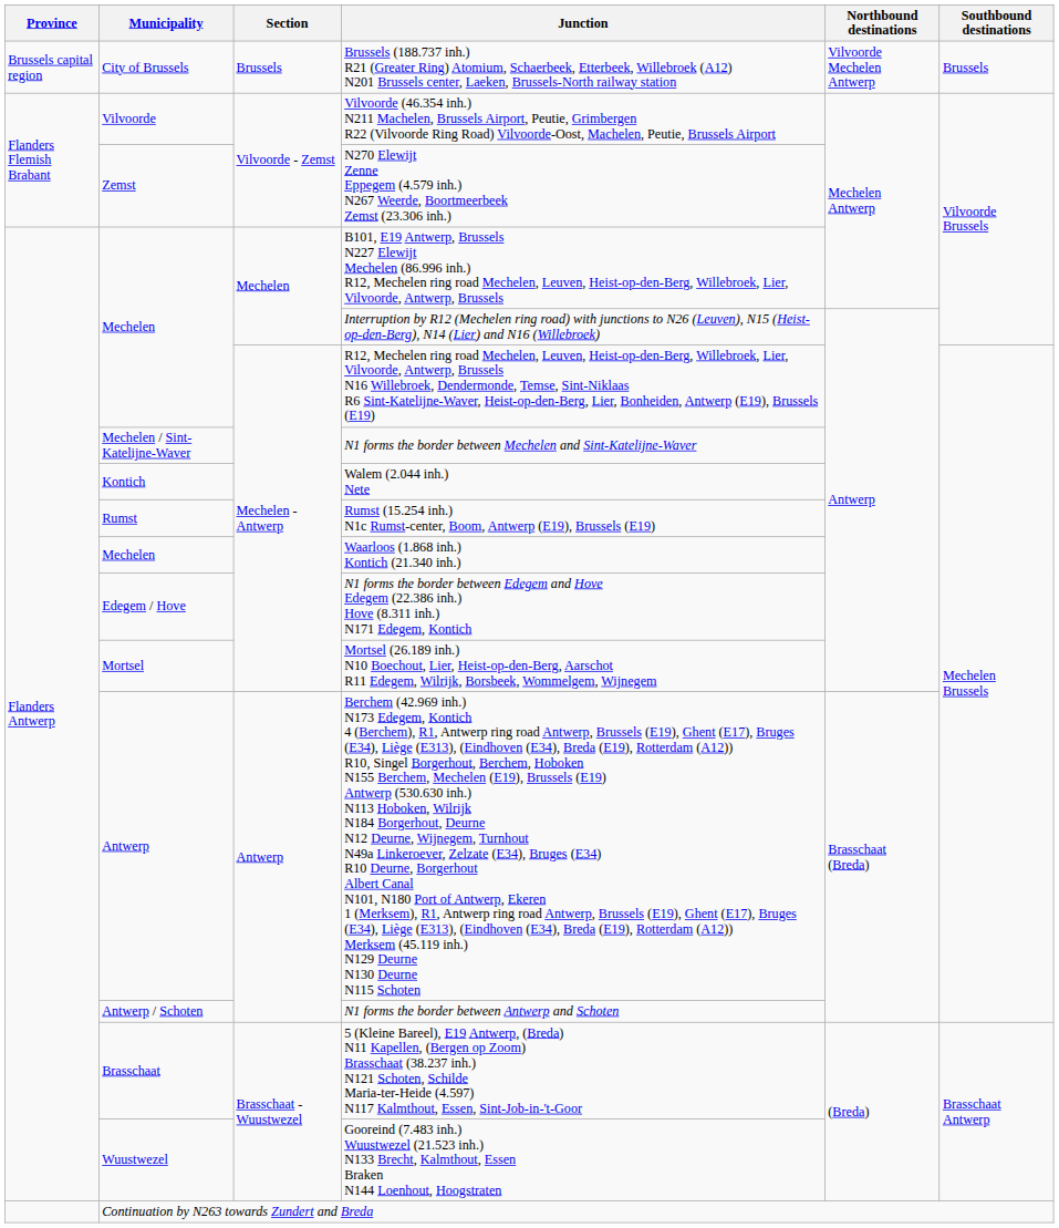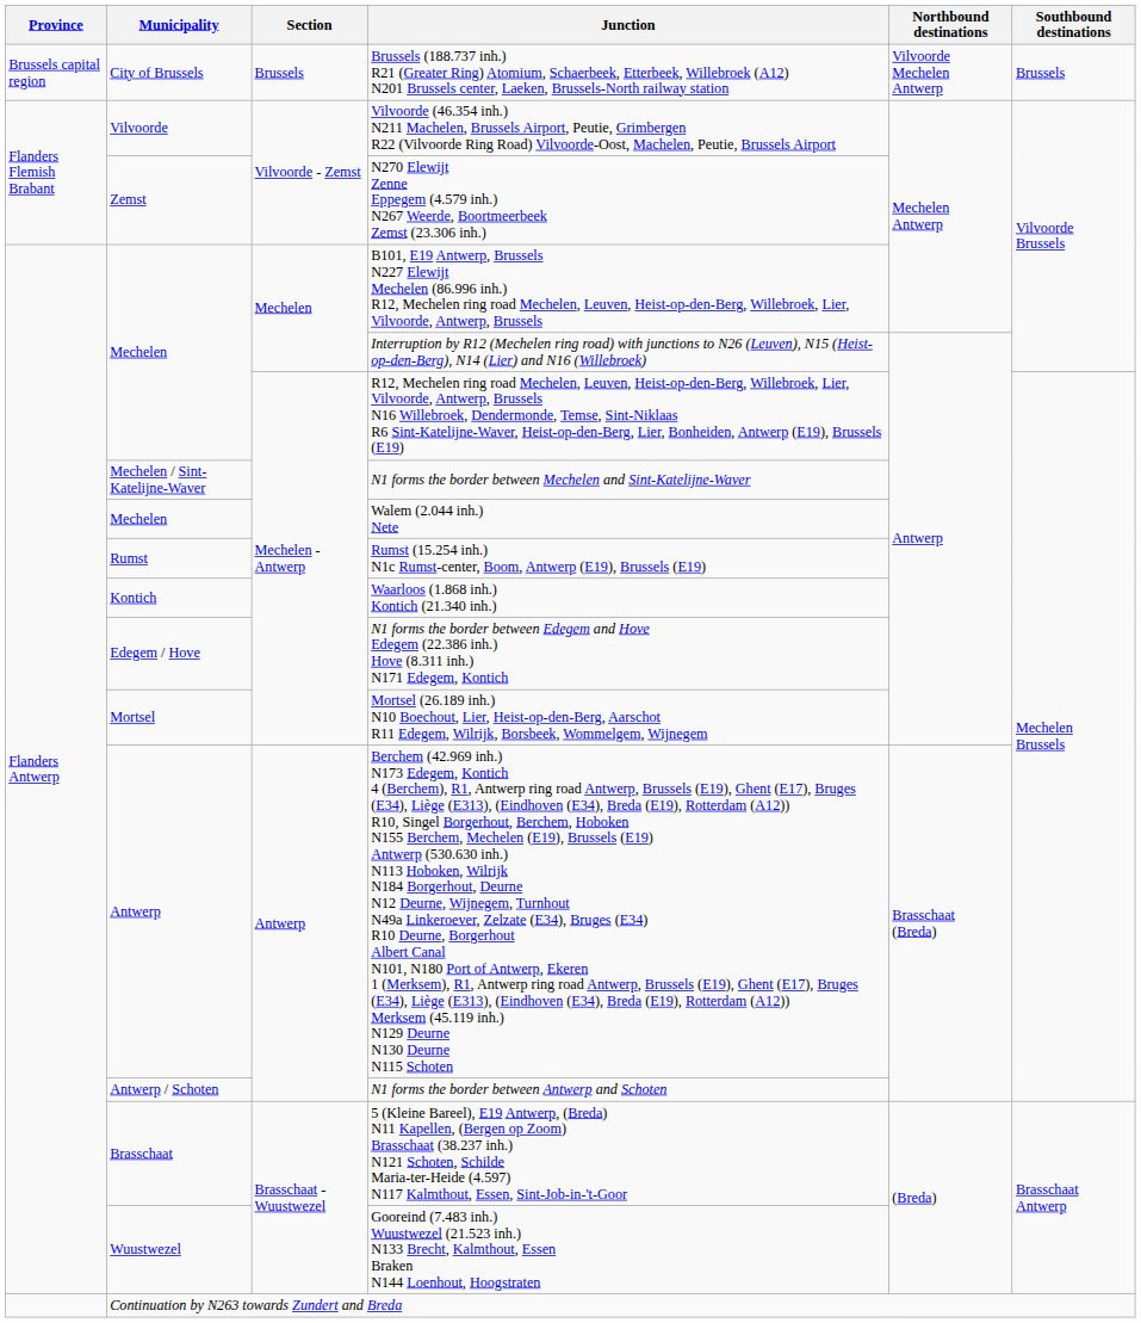 <table class="wikitable">
 <tr>
 <th><a href='#'>Province</a></th>
 <th><a href='#'>Municipality</a></th>
 <th>Section</th>
 <th>Junction</th>
 <th>Northbound destinations</th>
 <th>Southbound destinations</th>
 </tr>
 <tr>
 <td><a href='#'>Brussels capital region</a></td>
 <td><a href='#'>City of Brussels</a></td>
 <td><a href='#'>Brussels</a></td>
 <td> <a href='#'>Brussels</a> (188.737 inh.)<br> R21 (<a href='#'>Greater Ring</a>) <a href='#'>Atomium</a>, <a href='#'>Schaerbeek</a>, <a href='#'>Etterbeek</a>, <a href='#'>Willebroek</a> (<a href='#'>A12</a>)<br> N201 <a href='#'>Brussels center</a>, <a href='#'>Laeken</a>, <a href='#'>Brussels-North railway station</a></td>
 <td><a href='#'>Vilvoorde</a><br><a href='#'>Mechelen</a><br><a href='#'>Antwerp</a></td>
 <td><a href='#'>Brussels</a></td>
 </tr>
 <tr>
 <td rowspan="2"><a href='#'>Flanders</a><br><a href='#'>Flemish Brabant</a></td>
 <td><a href='#'>Vilvoorde</a></td>
 <td rowspan="2"><a href='#'>Vilvoorde</a> - <a href='#'>Zemst</a></td>
 <td> <a href='#'>Vilvoorde</a> (46.354 inh.)<br> N211 <a href='#'>Machelen</a>, <a href='#'>Brussels Airport</a>, Peutie, <a href='#'>Grimbergen</a><br> R22 (Vilvoorde Ring Road) <a href='#'>Vilvoorde</a>-Oost, <a href='#'>Machelen</a>, Peutie, <a href='#'>Brussels Airport</a></td>
 <td rowspan="3"><a href='#'>Mechelen</a><br><a href='#'>Antwerp</a></td>
 <td rowspan="4"><a href='#'>Vilvoorde</a><br><a href='#'>Brussels</a></td>
 </tr>
 <tr>
 <td><a href='#'>Zemst</a></td>
 <td> N270 <a href='#'>Elewijt</a><br> <a href='#'>Zenne</a><br> <a href='#'>Eppegem</a> (4.579 inh.)<br> N267 <a href='#'>Weerde</a>, <a href='#'>Boortmeerbeek</a><br> <a href='#'>Zemst</a> (23.306 inh.)</td>
 </tr>
 <tr>
 <td rowspan="13"><a href='#'>Flanders</a><br><a href='#'>Antwerp</a></td>
 <td rowspan="3"><a href='#'>Mechelen</a></td>
 <td rowspan="2"><a href='#'>Mechelen</a></td>
 <td> B101, <a href='#'>E19</a> <a href='#'>Antwerp</a>, <a href='#'>Brussels</a><br> N227 <a href='#'>Elewijt</a><br> <a href='#'>Mechelen</a> (86.996 inh.)<br> R12, Mechelen ring road <a href='#'>Mechelen</a>, <a href='#'>Leuven</a>, <a href='#'>Heist-op-den-Berg</a>, <a href='#'>Willebroek</a>, <a href='#'>Lier</a>, <a href='#'>Vilvoorde</a>, <a href='#'>Antwerp</a>, <a href='#'>Brussels</a></td>
 </tr>
 <tr>
 <td><em>Interruption by R12 (Mechelen ring road) with junctions to N26 (<a href='#'>Leuven</a>), N15 (<a href='#'>Heist-op-den-Berg</a>), N14 (<a href='#'>Lier</a>) and N16 (<a href='#'>Willebroek</a>)</em></td>
 <td rowspan="8"><a href='#'>Antwerp</a></td>
 </tr>
 <tr>
 <td rowspan="7"><a href='#'>Mechelen</a> - <a href='#'>Antwerp</a></td>
 <td> R12, Mechelen ring road <a href='#'>Mechelen</a>, <a href='#'>Leuven</a>, <a href='#'>Heist-op-den-Berg</a>, <a href='#'>Willebroek</a>, <a href='#'>Lier</a>, <a href='#'>Vilvoorde</a>, <a href='#'>Antwerp</a>, <a href='#'>Brussels</a><br> N16 <a href='#'>Willebroek</a>, <a href='#'>Dendermonde</a>, <a href='#'>Temse</a>, <a href='#'>Sint-Niklaas</a><br> R6 <a href='#'>Sint-Katelijne-Waver</a>, <a href='#'>Heist-op-den-Berg</a>, <a href='#'>Lier</a>, <a href='#'>Bonheiden</a>, <a href='#'>Antwerp</a> (<a href='#'>E19</a>), <a href='#'>Brussels</a> (<a href='#'>E19</a>)</td>
 <td rowspan="9"><a href='#'>Mechelen</a><br><a href='#'>Brussels</a></td>
 </tr>
 <tr>
 <td><a href='#'>Mechelen</a> / <a href='#'>Sint-Katelijne-Waver</a></td>
 <td><em>N1 forms the border between <a href='#'>Mechelen</a> and <a href='#'>Sint-Katelijne-Waver</a></em></td>
 </tr>
 <tr>
-<td><a href='#'>Kontich</a></td>
+<td><a href='#'>Mechelen</a></td>
 <td> Walem (2.044 inh.)<br> <a href='#'>Nete</a></td>
 </tr>
 <tr>
 <td><a href='#'>Rumst</a></td>
 <td> <a href='#'>Rumst</a> (15.254 inh.)<br> N1c <a href='#'>Rumst</a>-center, <a href='#'>Boom</a>, <a href='#'>Antwerp</a> (<a href='#'>E19</a>), <a href='#'>Brussels</a> (<a href='#'>E19</a>)</td>
 </tr>
 <tr>
-<td><a href='#'>Mechelen</a></td>
+<td><a href='#'>Kontich</a></td>
 <td> <a href='#'>Waarloos</a> (1.868 inh.)<br> <a href='#'>Kontich</a> (21.340 inh.)</td>
 </tr>
 <tr>
 <td><a href='#'>Edegem</a> / <a href='#'>Hove</a></td>
 <td><em>N1 forms the border between <a href='#'>Edegem</a> and <a href='#'>Hove</a></em><br> <a href='#'>Edegem</a> (22.386 inh.)<br> <a href='#'>Hove</a> (8.311 inh.)<br> N171 <a href='#'>Edegem</a>, <a href='#'>Kontich</a></td>
 </tr>
 <tr>
 <td><a href='#'>Mortsel</a></td>
 <td> <a href='#'>Mortsel</a> (26.189 inh.)<br> N10 <a href='#'>Boechout</a>, <a href='#'>Lier</a>, <a href='#'>Heist-op-den-Berg</a>, <a href='#'>Aarschot</a><br> R11 <a href='#'>Edegem</a>, <a href='#'>Wilrijk</a>, <a href='#'>Borsbeek</a>, <a href='#'>Wommelgem</a>, <a href='#'>Wijnegem</a></td>
 </tr>
 <tr>
 <td><a href='#'>Antwerp</a></td>
 <td rowspan="2"><a href='#'>Antwerp</a></td>
 <td> <a href='#'>Berchem</a> (42.969 inh.)<br> N173 <a href='#'>Edegem</a>, <a href='#'>Kontich</a><br> 4 (<a href='#'>Berchem</a>), <a href='#'>R1</a>, Antwerp ring road  <a href='#'>Antwerp</a>, <a href='#'>Brussels</a> (<a href='#'>E19</a>), <a href='#'>Ghent</a> (<a href='#'>E17</a>), <a href='#'>Bruges</a> (<a href='#'>E34</a>), <a href='#'>Liège</a> (<a href='#'>E313</a>),  (<a href='#'>Eindhoven</a> (<a href='#'>E34</a>), <a href='#'>Breda</a> (<a href='#'>E19</a>), <a href='#'>Rotterdam</a> (<a href='#'>A12</a>))<br> R10, Singel <a href='#'>Borgerhout</a>, <a href='#'>Berchem</a>, <a href='#'>Hoboken</a><br> N155 <a href='#'>Berchem</a>, <a href='#'>Mechelen</a> (<a href='#'>E19</a>), <a href='#'>Brussels</a> (<a href='#'>E19</a>)<br> <a href='#'>Antwerp</a> (530.630 inh.)<br> N113 <a href='#'>Hoboken</a>, <a href='#'>Wilrijk</a><br> N184 <a href='#'>Borgerhout</a>, <a href='#'>Deurne</a><br> N12 <a href='#'>Deurne</a>, <a href='#'>Wijnegem</a>, <a href='#'>Turnhout</a><br> N49a <a href='#'>Linkeroever</a>, <a href='#'>Zelzate</a> (<a href='#'>E34</a>), <a href='#'>Bruges</a> (<a href='#'>E34</a>)<br> R10 <a href='#'>Deurne</a>, <a href='#'>Borgerhout</a><br> <a href='#'>Albert Canal</a><br> N101, N180 <a href='#'>Port of Antwerp</a>, <a href='#'>Ekeren</a><br> 1 (<a href='#'>Merksem</a>), <a href='#'>R1</a>, Antwerp ring road  <a href='#'>Antwerp</a>, <a href='#'>Brussels</a> (<a href='#'>E19</a>), <a href='#'>Ghent</a> (<a href='#'>E17</a>), <a href='#'>Bruges</a> (<a href='#'>E34</a>), <a href='#'>Liège</a> (<a href='#'>E313</a>),  (<a href='#'>Eindhoven</a> (<a href='#'>E34</a>), <a href='#'>Breda</a> (<a href='#'>E19</a>), <a href='#'>Rotterdam</a> (<a href='#'>A12</a>))<br> <a href='#'>Merksem</a> (45.119 inh.)<br> N129 <a href='#'>Deurne</a><br> N130 <a href='#'>Deurne</a><br> N115 <a href='#'>Schoten</a></td>
 <td rowspan="2"><a href='#'>Brasschaat</a><br> (<a href='#'>Breda</a>)</td>
 </tr>
 <tr>
 <td><a href='#'>Antwerp</a> / <a href='#'>Schoten</a></td>
 <td><em>N1 forms the border between <a href='#'>Antwerp</a> and <a href='#'>Schoten</a></em></td>
 </tr>
 <tr>
 <td><a href='#'>Brasschaat</a></td>
 <td rowspan="2"><a href='#'>Brasschaat</a> - <a href='#'>Wuustwezel</a></td>
 <td> 5 (Kleine Bareel), <a href='#'>E19</a> <a href='#'>Antwerp</a>,  (<a href='#'>Breda</a>)<br> N11 <a href='#'>Kapellen</a>,  (<a href='#'>Bergen op Zoom</a>)<br> <a href='#'>Brasschaat</a> (38.237 inh.)<br> N121 <a href='#'>Schoten</a>, <a href='#'>Schilde</a><br> Maria-ter-Heide (4.597)<br> N117 <a href='#'>Kalmthout</a>, <a href='#'>Essen</a>, <a href='#'>Sint-Job-in-'t-Goor</a></td>
 <td rowspan="2"> (<a href='#'>Breda</a>)</td>
 <td rowspan="2"><a href='#'>Brasschaat</a><br><a href='#'>Antwerp</a></td>
 </tr>
 <tr>
 <td><a href='#'>Wuustwezel</a></td>
 <td> Gooreind (7.483 inh.)<br> <a href='#'>Wuustwezel</a> (21.523 inh.)<br> N133 <a href='#'>Brecht</a>, <a href='#'>Kalmthout</a>, <a href='#'>Essen</a><br> Braken<br> N144 <a href='#'>Loenhout</a>, <a href='#'>Hoogstraten</a></td>
 </tr>
 <tr>
 <td></td>
 <td colspan="5"><em>Continuation by N263 towards <a href='#'>Zundert</a> and <a href='#'>Breda</a></em></td>
 </tr>
 </table>
